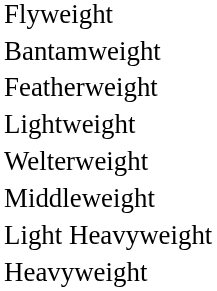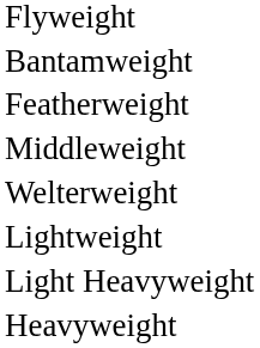 <table>
 <tr>
 <td>Flyweight<br></td>
 <td></td>
 <td></td>
 <td></td>
 </tr>
 <tr>
 <td>Bantamweight<br> </td>
 <td></td>
 <td></td>
 <td></td>
 </tr>
 <tr>
 <td>Featherweight<br> </td>
 <td></td>
 <td></td>
 <td></td>
 </tr>
 <tr>
-<td>Lightweight<br> </td>
+<td>Middleweight<br> </td>
 <td></td>
 <td></td>
 <td></td>
 </tr>
 <tr>
 <td>Welterweight<br></td>
 <td></td>
 <td></td>
 <td></td>
 </tr>
 <tr>
-<td>Middleweight<br> </td>
+<td>Lightweight<br> </td>
 <td></td>
 <td></td>
 <td></td>
 </tr>
 <tr>
 <td>Light Heavyweight<br></td>
 <td></td>
 <td></td>
 <td></td>
 </tr>
 <tr>
 <td>Heavyweight<br></td>
 <td></td>
 <td></td>
 <td></td>
 </tr>
 </table>
